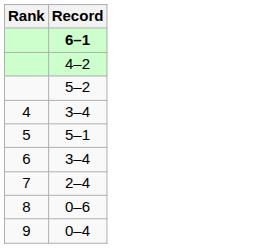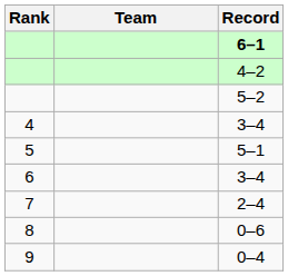 <table class="wikitable">
 <tr>
 <th>Rank</th>
+<th width=150px>Team</th>
 <th>Record</th>
 </tr>
 <tr bgcolor=ccffcc>
 <td align=center></td>
+<td></td>
 <td align=center><strong>6–1</strong></td>
 </tr>
 <tr bgcolor=ccffcc>
 <td align=center></td>
+<td></td>
 <td align=center>4–2</td>
 </tr>
 <tr>
 <td align=center></td>
+<td></td>
 <td align=center>5–2</td>
 </tr>
 <tr>
 <td align=center>4</td>
+<td></td>
 <td align=center>3–4</td>
 </tr>
 <tr>
 <td align=center>5</td>
+<td></td>
 <td align=center>5–1</td>
 </tr>
 <tr>
 <td align=center>6</td>
+<td></td>
 <td align=center>3–4</td>
 </tr>
 <tr>
 <td align=center>7</td>
+<td></td>
 <td align=center>2–4</td>
 </tr>
 <tr>
 <td align=center>8</td>
+<td></td>
 <td align=center>0–6</td>
 </tr>
 <tr>
 <td align=center>9</td>
+<td></td>
 <td align=center>0–4</td>
 </tr>
 </table>
